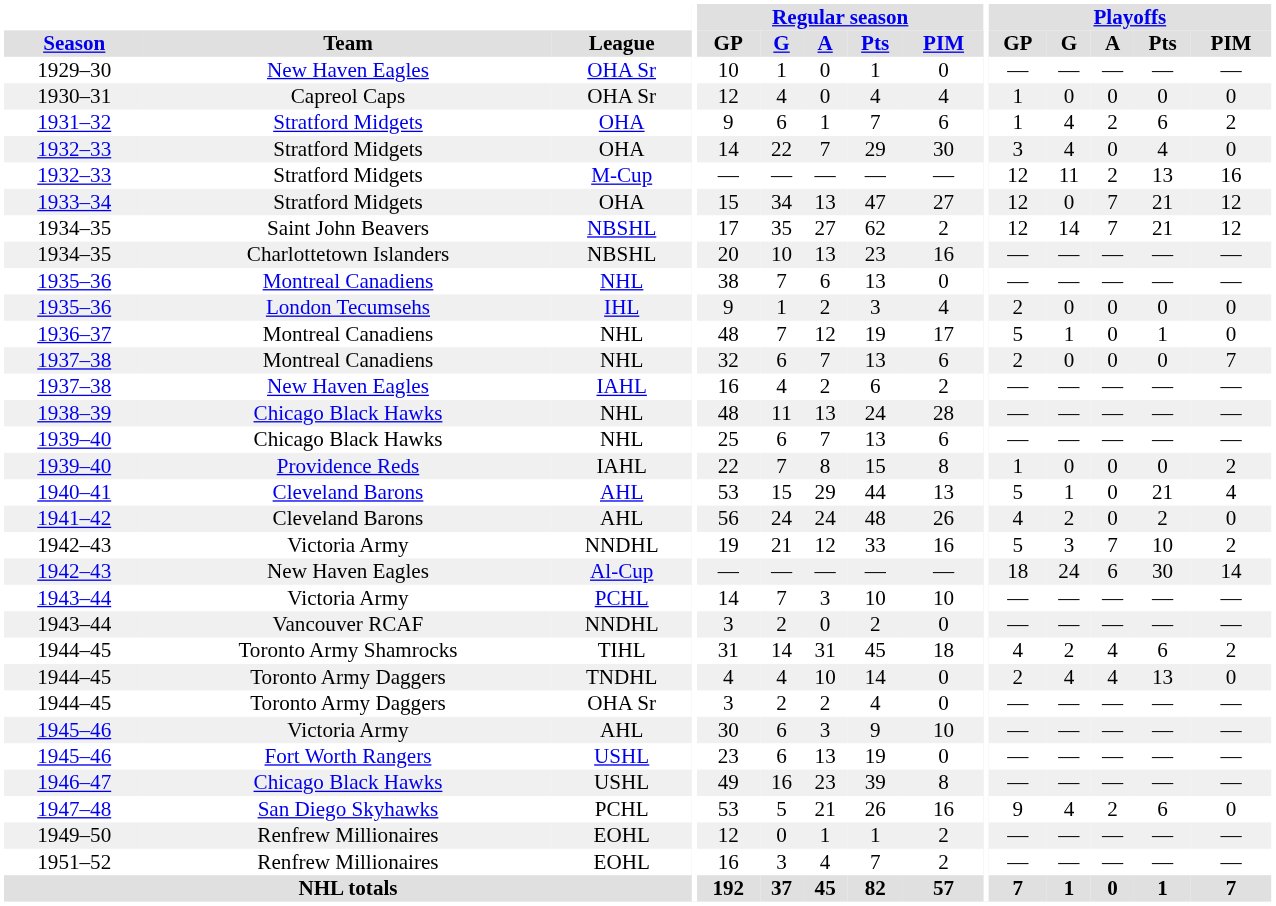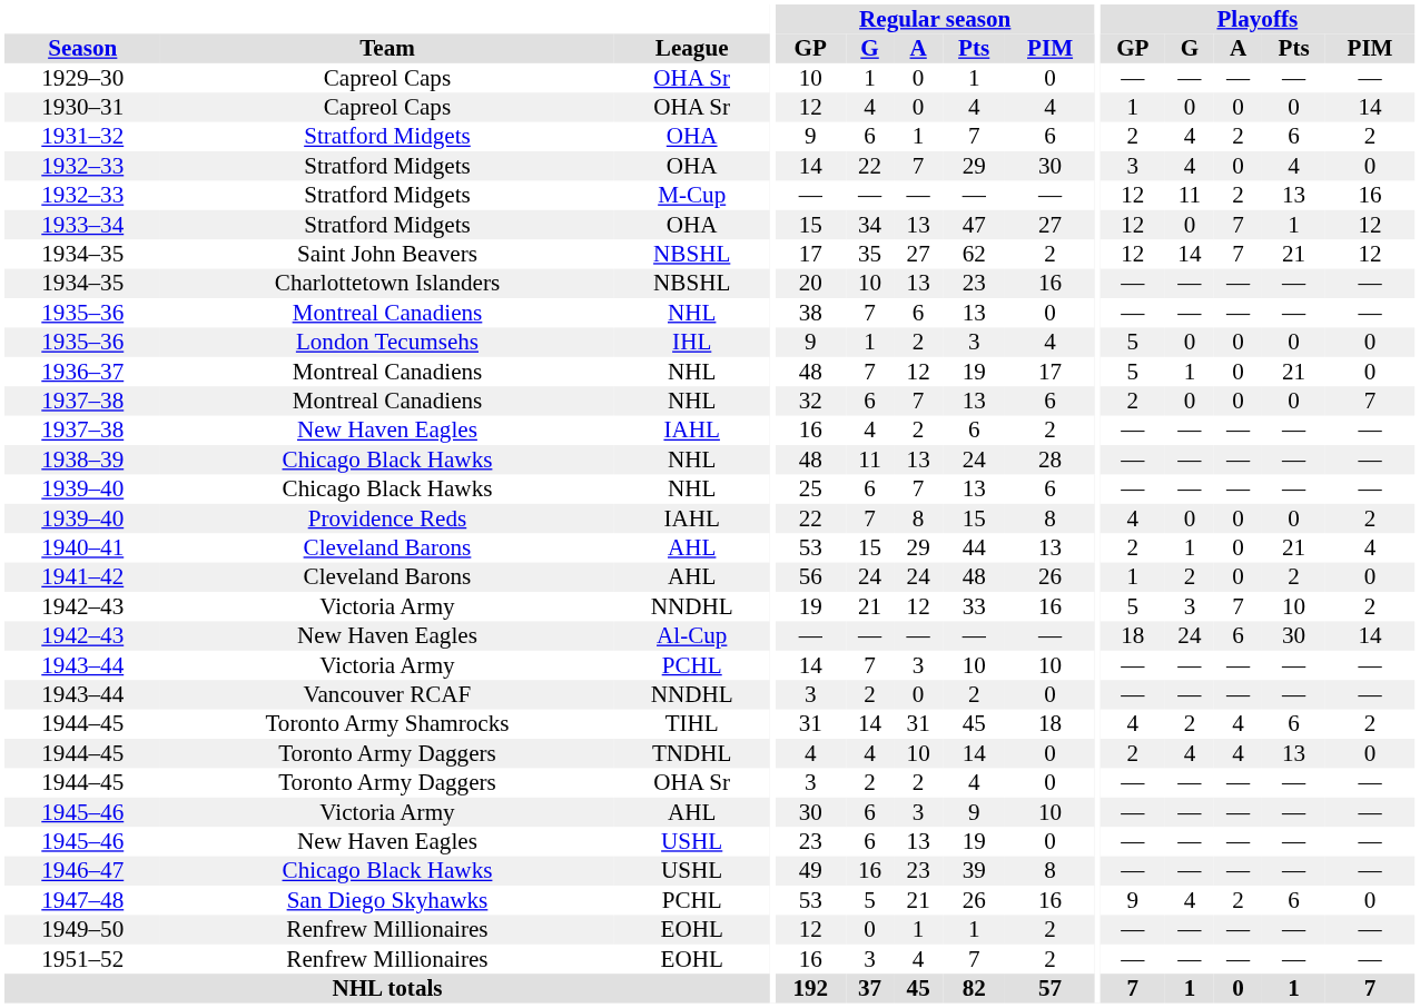 <table border="0" cellpadding="1" cellspacing="0" style="text-align:center; width:60em">
 <tr bgcolor="#e0e0e0">
 <th colspan="3" bgcolor="#ffffff"></th>
 <th rowspan="100" bgcolor="#ffffff"></th>
 <th colspan="5"><a href='#'>Regular season</a></th>
 <th rowspan="100" bgcolor="#ffffff"></th>
 <th colspan="5"><a href='#'>Playoffs</a></th>
 </tr>
 <tr bgcolor="#e0e0e0">
 <th><a href='#'>Season</a></th>
 <th>Team</th>
 <th>League</th>
 <th>GP</th>
 <th><a href='#'>G</a></th>
 <th><a href='#'>A</a></th>
 <th><a href='#'>Pts</a></th>
 <th><a href='#'>PIM</a></th>
 <th>GP</th>
 <th>G</th>
 <th>A</th>
 <th>Pts</th>
 <th>PIM</th>
 </tr>
 <tr>
 <td>1929–30</td>
-<td><a href='#'>New Haven Eagles</a></td>
+<td>Capreol Caps</td>
 <td><a href='#'>OHA Sr</a></td>
 <td>10</td>
 <td>1</td>
 <td>0</td>
 <td>1</td>
 <td>0</td>
 <td>—</td>
 <td>—</td>
 <td>—</td>
 <td>—</td>
 <td>—</td>
 </tr>
 <tr bgcolor="#f0f0f0">
 <td>1930–31</td>
 <td>Capreol Caps</td>
 <td>OHA Sr</td>
 <td>12</td>
 <td>4</td>
 <td>0</td>
 <td>4</td>
 <td>4</td>
 <td>1</td>
 <td>0</td>
 <td>0</td>
 <td>0</td>
-<td>0</td>
+<td>14</td>
 </tr>
 <tr>
 <td><a href='#'>1931–32</a></td>
 <td><a href='#'>Stratford Midgets</a></td>
 <td><a href='#'>OHA</a></td>
 <td>9</td>
 <td>6</td>
 <td>1</td>
 <td>7</td>
 <td>6</td>
-<td>1</td>
+<td>2</td>
 <td>4</td>
 <td>2</td>
 <td>6</td>
 <td>2</td>
 </tr>
 <tr bgcolor="#f0f0f0">
 <td><a href='#'>1932–33</a></td>
 <td>Stratford Midgets</td>
 <td>OHA</td>
 <td>14</td>
 <td>22</td>
 <td>7</td>
 <td>29</td>
 <td>30</td>
 <td>3</td>
 <td>4</td>
 <td>0</td>
 <td>4</td>
 <td>0</td>
 </tr>
 <tr>
 <td><a href='#'>1932–33</a></td>
 <td>Stratford Midgets</td>
 <td><a href='#'>M-Cup</a></td>
 <td>—</td>
 <td>—</td>
 <td>—</td>
 <td>—</td>
 <td>—</td>
 <td>12</td>
 <td>11</td>
 <td>2</td>
 <td>13</td>
 <td>16</td>
 </tr>
 <tr bgcolor="#f0f0f0">
 <td><a href='#'>1933–34</a></td>
 <td>Stratford Midgets</td>
 <td>OHA</td>
 <td>15</td>
 <td>34</td>
 <td>13</td>
 <td>47</td>
 <td>27</td>
 <td>12</td>
 <td>0</td>
 <td>7</td>
-<td>21</td>
+<td>1</td>
 <td>12</td>
 </tr>
 <tr>
 <td>1934–35</td>
 <td>Saint John Beavers</td>
 <td><a href='#'>NBSHL</a></td>
 <td>17</td>
 <td>35</td>
 <td>27</td>
 <td>62</td>
 <td>2</td>
 <td>12</td>
 <td>14</td>
 <td>7</td>
 <td>21</td>
 <td>12</td>
 </tr>
 <tr bgcolor="#f0f0f0">
 <td>1934–35</td>
 <td>Charlottetown Islanders</td>
 <td>NBSHL</td>
 <td>20</td>
 <td>10</td>
 <td>13</td>
 <td>23</td>
 <td>16</td>
 <td>—</td>
 <td>—</td>
 <td>—</td>
 <td>—</td>
 <td>—</td>
 </tr>
 <tr>
 <td><a href='#'>1935–36</a></td>
 <td><a href='#'>Montreal Canadiens</a></td>
 <td><a href='#'>NHL</a></td>
 <td>38</td>
 <td>7</td>
 <td>6</td>
 <td>13</td>
 <td>0</td>
 <td>—</td>
 <td>—</td>
 <td>—</td>
 <td>—</td>
 <td>—</td>
 </tr>
 <tr bgcolor="#f0f0f0">
 <td><a href='#'>1935–36</a></td>
 <td><a href='#'>London Tecumsehs</a></td>
 <td><a href='#'>IHL</a></td>
 <td>9</td>
 <td>1</td>
 <td>2</td>
 <td>3</td>
 <td>4</td>
-<td>2</td>
+<td>5</td>
 <td>0</td>
 <td>0</td>
 <td>0</td>
 <td>0</td>
 </tr>
 <tr>
 <td><a href='#'>1936–37</a></td>
 <td>Montreal Canadiens</td>
 <td>NHL</td>
 <td>48</td>
 <td>7</td>
 <td>12</td>
 <td>19</td>
 <td>17</td>
 <td>5</td>
 <td>1</td>
 <td>0</td>
-<td>1</td>
+<td>21</td>
 <td>0</td>
 </tr>
 <tr bgcolor="#f0f0f0">
 <td><a href='#'>1937–38</a></td>
 <td>Montreal Canadiens</td>
 <td>NHL</td>
 <td>32</td>
 <td>6</td>
 <td>7</td>
 <td>13</td>
 <td>6</td>
 <td>2</td>
 <td>0</td>
 <td>0</td>
 <td>0</td>
 <td>7</td>
 </tr>
 <tr>
 <td><a href='#'>1937–38</a></td>
 <td><a href='#'>New Haven Eagles</a></td>
 <td><a href='#'>IAHL</a></td>
 <td>16</td>
 <td>4</td>
 <td>2</td>
 <td>6</td>
 <td>2</td>
 <td>—</td>
 <td>—</td>
 <td>—</td>
 <td>—</td>
 <td>—</td>
 </tr>
 <tr bgcolor="#f0f0f0">
 <td><a href='#'>1938–39</a></td>
 <td><a href='#'>Chicago Black Hawks</a></td>
 <td>NHL</td>
 <td>48</td>
 <td>11</td>
 <td>13</td>
 <td>24</td>
 <td>28</td>
 <td>—</td>
 <td>—</td>
 <td>—</td>
 <td>—</td>
 <td>—</td>
 </tr>
 <tr>
 <td><a href='#'>1939–40</a></td>
 <td>Chicago Black Hawks</td>
 <td>NHL</td>
 <td>25</td>
 <td>6</td>
 <td>7</td>
 <td>13</td>
 <td>6</td>
 <td>—</td>
 <td>—</td>
 <td>—</td>
 <td>—</td>
 <td>—</td>
 </tr>
 <tr bgcolor="#f0f0f0">
 <td><a href='#'>1939–40</a></td>
 <td><a href='#'>Providence Reds</a></td>
 <td>IAHL</td>
 <td>22</td>
 <td>7</td>
 <td>8</td>
 <td>15</td>
 <td>8</td>
-<td>1</td>
+<td>4</td>
 <td>0</td>
 <td>0</td>
 <td>0</td>
 <td>2</td>
 </tr>
 <tr>
 <td><a href='#'>1940–41</a></td>
 <td><a href='#'>Cleveland Barons</a></td>
 <td><a href='#'>AHL</a></td>
 <td>53</td>
 <td>15</td>
 <td>29</td>
 <td>44</td>
 <td>13</td>
-<td>5</td>
+<td>2</td>
 <td>1</td>
 <td>0</td>
 <td>21</td>
 <td>4</td>
 </tr>
 <tr bgcolor="#f0f0f0">
 <td><a href='#'>1941–42</a></td>
 <td>Cleveland Barons</td>
 <td>AHL</td>
 <td>56</td>
 <td>24</td>
 <td>24</td>
 <td>48</td>
 <td>26</td>
-<td>4</td>
+<td>1</td>
 <td>2</td>
 <td>0</td>
 <td>2</td>
 <td>0</td>
 </tr>
 <tr>
 <td>1942–43</td>
 <td>Victoria Army</td>
 <td>NNDHL</td>
 <td>19</td>
 <td>21</td>
 <td>12</td>
 <td>33</td>
 <td>16</td>
 <td>5</td>
 <td>3</td>
 <td>7</td>
 <td>10</td>
 <td>2</td>
 </tr>
 <tr bgcolor="#f0f0f0">
 <td><a href='#'>1942–43</a></td>
 <td>New Haven Eagles</td>
 <td><a href='#'>Al-Cup</a></td>
 <td>—</td>
 <td>—</td>
 <td>—</td>
 <td>—</td>
 <td>—</td>
 <td>18</td>
 <td>24</td>
 <td>6</td>
 <td>30</td>
 <td>14</td>
 </tr>
 <tr>
 <td><a href='#'>1943–44</a></td>
 <td>Victoria Army</td>
 <td><a href='#'>PCHL</a></td>
 <td>14</td>
 <td>7</td>
 <td>3</td>
 <td>10</td>
 <td>10</td>
 <td>—</td>
 <td>—</td>
 <td>—</td>
 <td>—</td>
 <td>—</td>
 </tr>
 <tr bgcolor="#f0f0f0">
 <td>1943–44</td>
 <td>Vancouver RCAF</td>
 <td>NNDHL</td>
 <td>3</td>
 <td>2</td>
 <td>0</td>
 <td>2</td>
 <td>0</td>
 <td>—</td>
 <td>—</td>
 <td>—</td>
 <td>—</td>
 <td>—</td>
 </tr>
 <tr>
 <td>1944–45</td>
 <td>Toronto Army Shamrocks</td>
 <td>TIHL</td>
 <td>31</td>
 <td>14</td>
 <td>31</td>
 <td>45</td>
 <td>18</td>
 <td>4</td>
 <td>2</td>
 <td>4</td>
 <td>6</td>
 <td>2</td>
 </tr>
 <tr bgcolor="#f0f0f0">
 <td>1944–45</td>
 <td>Toronto Army Daggers</td>
 <td>TNDHL</td>
 <td>4</td>
 <td>4</td>
 <td>10</td>
 <td>14</td>
 <td>0</td>
 <td>2</td>
 <td>4</td>
 <td>4</td>
 <td>13</td>
 <td>0</td>
 </tr>
 <tr>
 <td>1944–45</td>
 <td>Toronto Army Daggers</td>
 <td>OHA Sr</td>
 <td>3</td>
 <td>2</td>
 <td>2</td>
 <td>4</td>
 <td>0</td>
 <td>—</td>
 <td>—</td>
 <td>—</td>
 <td>—</td>
 <td>—</td>
 </tr>
 <tr bgcolor="#f0f0f0">
 <td><a href='#'>1945–46</a></td>
 <td>Victoria Army</td>
 <td>AHL</td>
 <td>30</td>
 <td>6</td>
 <td>3</td>
 <td>9</td>
 <td>10</td>
 <td>—</td>
 <td>—</td>
 <td>—</td>
 <td>—</td>
 <td>—</td>
 </tr>
 <tr>
 <td><a href='#'>1945–46</a></td>
-<td><a href='#'>Fort Worth Rangers</a></td>
+<td>New Haven Eagles</td>
 <td><a href='#'>USHL</a></td>
 <td>23</td>
 <td>6</td>
 <td>13</td>
 <td>19</td>
 <td>0</td>
 <td>—</td>
 <td>—</td>
 <td>—</td>
 <td>—</td>
 <td>—</td>
 </tr>
 <tr bgcolor="#f0f0f0">
 <td><a href='#'>1946–47</a></td>
 <td><a href='#'>Chicago Black Hawks</a></td>
 <td>USHL</td>
 <td>49</td>
 <td>16</td>
 <td>23</td>
 <td>39</td>
 <td>8</td>
 <td>—</td>
 <td>—</td>
 <td>—</td>
 <td>—</td>
 <td>—</td>
 </tr>
 <tr>
 <td><a href='#'>1947–48</a></td>
 <td><a href='#'>San Diego Skyhawks</a></td>
 <td>PCHL</td>
 <td>53</td>
 <td>5</td>
 <td>21</td>
 <td>26</td>
 <td>16</td>
 <td>9</td>
 <td>4</td>
 <td>2</td>
 <td>6</td>
 <td>0</td>
 </tr>
 <tr bgcolor="#f0f0f0">
 <td>1949–50</td>
 <td>Renfrew Millionaires</td>
 <td>EOHL</td>
 <td>12</td>
 <td>0</td>
 <td>1</td>
 <td>1</td>
 <td>2</td>
 <td>—</td>
 <td>—</td>
 <td>—</td>
 <td>—</td>
 <td>—</td>
 </tr>
 <tr>
 <td>1951–52</td>
 <td>Renfrew Millionaires</td>
 <td>EOHL</td>
 <td>16</td>
 <td>3</td>
 <td>4</td>
 <td>7</td>
 <td>2</td>
 <td>—</td>
 <td>—</td>
 <td>—</td>
 <td>—</td>
 <td>—</td>
 </tr>
 <tr bgcolor="#e0e0e0">
 <th colspan="3">NHL totals</th>
 <th>192</th>
 <th>37</th>
 <th>45</th>
 <th>82</th>
 <th>57</th>
 <th>7</th>
 <th>1</th>
 <th>0</th>
 <th>1</th>
 <th>7</th>
 </tr>
 </table>
